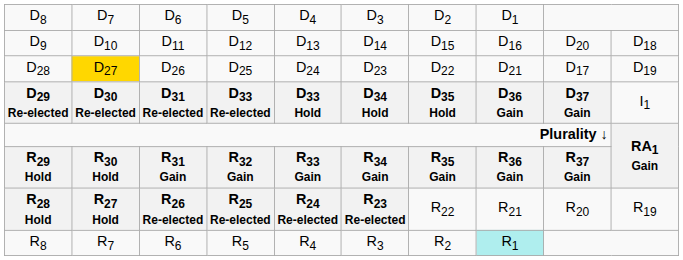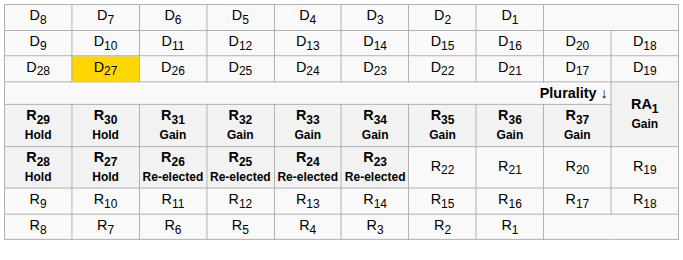 <table class="wikitable" style="text-align:center" width=750px>
 <tr>
 <td>D<sub>8</sub></td>
 <td>D<sub>7</sub></td>
 <td>D<sub>6</sub></td>
 <td>D<sub>5</sub></td>
 <td>D<sub>4</sub></td>
 <td>D<sub>3</sub></td>
 <td>D<sub>2</sub></td>
 <td>D<sub>1</sub></td>
 <td colspan=2></td>
 </tr>
 <tr>
 <td width=50px >D<sub>9</sub></td>
 <td width=50px >D<sub>10</sub></td>
 <td width=50px >D<sub>11</sub></td>
 <td width=50px >D<sub>12</sub></td>
 <td width=50px >D<sub>13</sub></td>
 <td width=50px >D<sub>14</sub></td>
 <td width=50px >D<sub>15</sub></td>
 <td width=50px >D<sub>16</sub></td>
 <td>D<sub>20</sub></td>
 <td width=50px >D<sub>18</sub></td>
 </tr>
 <tr>
 <td>D<sub>28</sub></td>
 <td style="background: gold;">D<sub>27</sub></td>
 <td>D<sub>26</sub></td>
 <td>D<sub>25</sub></td>
 <td>D<sub>24</sub></td>
 <td>D<sub>23</sub></td>
 <td>D<sub>22</sub></td>
 <td>D<sub>21</sub></td>
 <td width=50px >D<sub>17</sub></td>
 <td>D<sub>19</sub></td>
 </tr>
 <tr>
-<th>D<sub>29</sub><br><small>Re-elected</small></th>
-<th>D<sub>30</sub><br><small>Re-elected</small></th>
-<th>D<sub>31</sub><br><small>Re-elected</small></th>
-<th>D<sub>33</sub><br><small>Re-elected</small></th>
-<th>D<sub>33</sub><br><small>Hold</small></th>
-<th>D<sub>34</sub><br><small>Hold</small></th>
-<th>D<sub>35</sub><br><small>Hold</small></th>
-<th>D<sub>36</sub><br><small>Gain</small></th>
-<th>D<sub>37</sub><br><small>Gain</small></th>
-<td>I<sub>1</sub></td>
-</tr>
-<tr>
 <td colspan=9 align=right><strong>Plurality ↓</strong></td>
 <th rowspan=2 ><span>RA<sub>1</sub><br><small>Gain</small></span></th>
 </tr>
 <tr>
 <th>R<sub>29</sub><br><small>Hold</small></th>
 <th>R<sub>30</sub><br><small>Hold</small></th>
 <th>R<sub>31</sub><br><small>Gain</small></th>
 <th>R<sub>32</sub><br><small>Gain</small></th>
 <th>R<sub>33</sub><br><small>Gain</small></th>
 <th>R<sub>34</sub><br><small>Gain</small></th>
 <th>R<sub>35</sub><br><small>Gain</small></th>
 <th>R<sub>36</sub><br><small>Gain</small></th>
 <th>R<sub>37</sub><br><small>Gain</small></th>
 </tr>
 <tr>
 <th>R<sub>28</sub><br><small>Hold</small></th>
 <th>R<sub>27</sub><br><small>Hold</small></th>
 <th>R<sub>26</sub><br><small>Re-elected</small></th>
 <th>R<sub>25</sub><br><small>Re-elected</small></th>
 <th>R<sub>24</sub><br><small>Re-elected</small></th>
 <th>R<sub>23</sub><br><small>Re-elected</small></th>
 <td>R<sub>22</sub></td>
 <td>R<sub>21</sub></td>
 <td>R<sub>20</sub></td>
 <td>R<sub>19</sub></td>
 </tr>
 <tr>
+<td>R<sub>9</sub></td>
+<td>R<sub>10</sub></td>
+<td>R<sub>11</sub></td>
+<td>R<sub>12</sub></td>
+<td>R<sub>13</sub></td>
+<td>R<sub>14</sub></td>
+<td>R<sub>15</sub></td>
+<td>R<sub>16</sub></td>
+<td>R<sub>17</sub></td>
+<td>R<sub>18</sub></td>
+</tr>
+<tr>
 <td>R<sub>8</sub></td>
 <td>R<sub>7</sub></td>
 <td>R<sub>6</sub></td>
 <td>R<sub>5</sub></td>
 <td>R<sub>4</sub></td>
 <td>R<sub>3</sub></td>
 <td>R<sub>2</sub></td>
-<td style="background: paleturquoise;">R<sub>1</sub></td>
+<td>R<sub>1</sub></td>
 <td colspan=2></td>
 </tr>
 </table>
